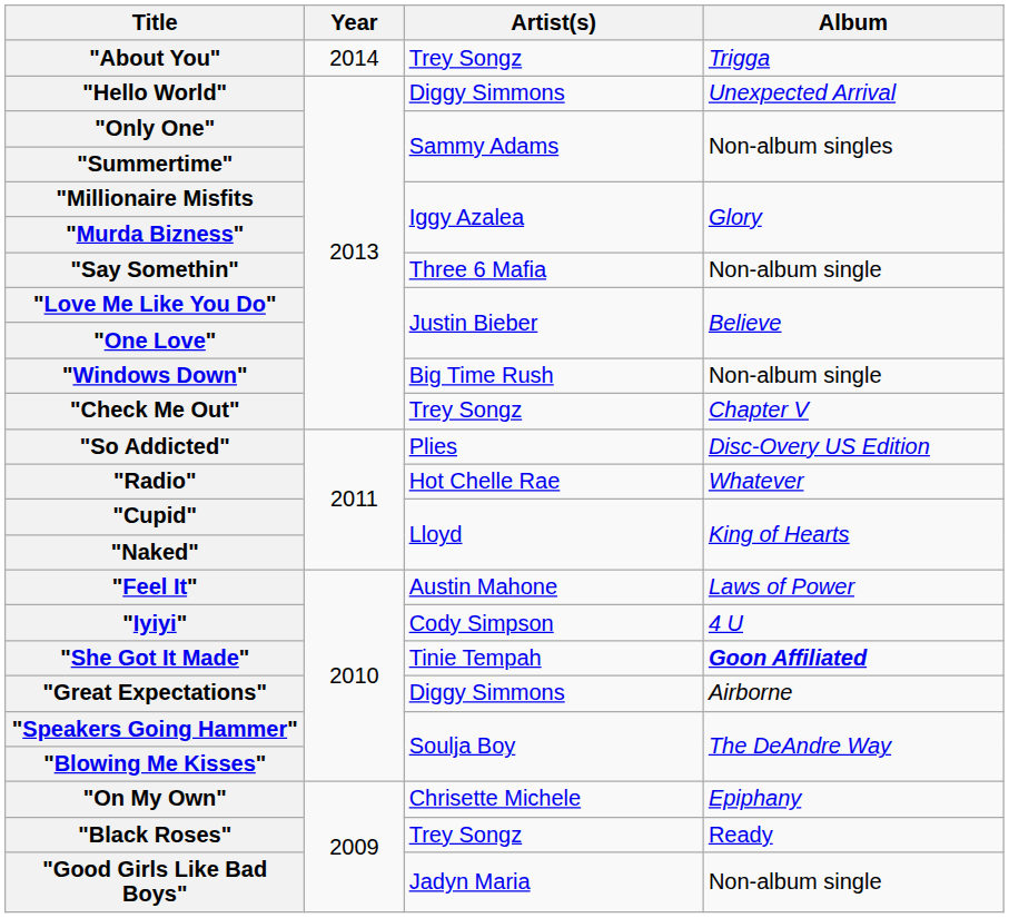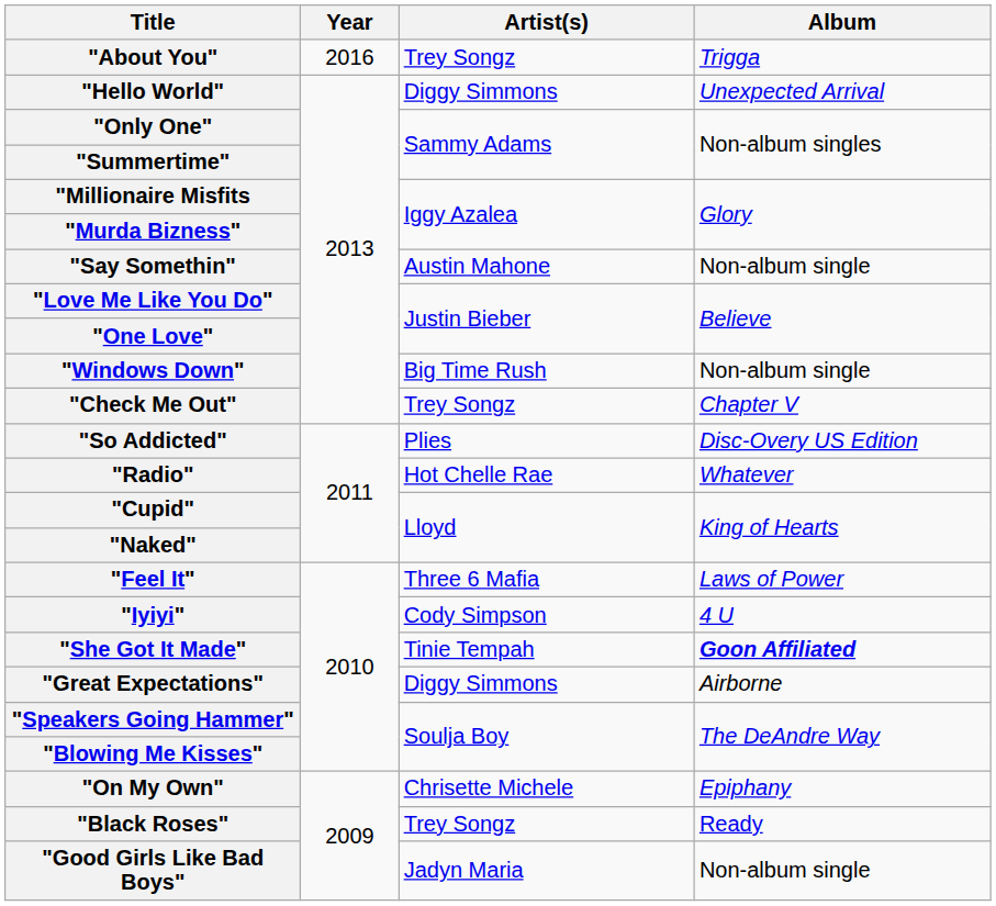 <table class="wikitable plainrowheaders" style=text-align:left;>
 <tr>
 <th scope=col style=width:13em;>Title</th>
 <th scope=col style=width:4em;>Year</th>
 <th scope=col style=width:13em;>Artist(s)</th>
 <th scope=col style=width:13em;>Album</th>
 </tr>
 <tr>
 <th scope=row>"About You"</th>
-<td style="text-align:center;">2014</td>
+<td style="text-align:center;">2016</td>
 <td><a href='#'>Trey Songz</a></td>
 <td><em><a href='#'>Trigga</a></em></td>
 </tr>
 <tr>
 <th scope=row>"Hello World"</th>
 <td rowspan=10 style=text-align:center;>2013</td>
 <td><a href='#'>Diggy Simmons</a></td>
 <td><em><a href='#'>Unexpected Arrival</a></em></td>
 </tr>
 <tr>
 <th scope=row>"Only One"</th>
 <td rowspan=2><a href='#'>Sammy Adams</a></td>
 <td rowspan=2>Non-album singles</td>
 </tr>
 <tr>
 <th scope=row>"Summertime"</th>
 </tr>
 <tr>
 <th scope="row">"Millionaire Misfits</th>
 <td rowspan=2><a href='#'>Iggy Azalea</a></td>
 <td rowspan=2><em><a href='#'>Glory</a></em></td>
 </tr>
 <tr>
 <th scope="row">"<a href='#'>Murda Bizness</a>"</th>
 </tr>
 <tr>
 <th scope=row>"Say Somethin"</th>
-<td><a href='#'>Three 6 Mafia</a></td>
+<td><a href='#'>Austin Mahone</a></td>
 <td>Non-album single</td>
 </tr>
 <tr>
 <th scope=row>"<a href='#'>Love Me Like You Do</a>"</th>
 <td rowspan=2><a href='#'>Justin Bieber</a></td>
 <td rowspan=2><em><a href='#'>Believe</a></em></td>
 </tr>
 <tr>
 <th scope=row>"<a href='#'>One Love</a>"</th>
 </tr>
 <tr>
 <th scope=row>"<a href='#'>Windows Down</a>"</th>
 <td><a href='#'>Big Time Rush</a></td>
 <td>Non-album single</td>
 </tr>
 <tr>
 <th scope=row>"Check Me Out"</th>
 <td><a href='#'>Trey Songz</a></td>
 <td><em><a href='#'>Chapter V</a></em></td>
 </tr>
 <tr>
 <th scope=row>"So Addicted"</th>
 <td rowspan=4 style=text-align:center;>2011</td>
 <td><a href='#'>Plies</a></td>
 <td><em><a href='#'>Disc-Overy US Edition</a></em></td>
 </tr>
 <tr>
 <th scope=row>"Radio"</th>
 <td><a href='#'>Hot Chelle Rae</a></td>
 <td><em><a href='#'>Whatever</a></em></td>
 </tr>
 <tr>
 <th scope=row>"Cupid"</th>
 <td rowspan=2><a href='#'>Lloyd</a></td>
 <td rowspan=2><em><a href='#'>King of Hearts</a></em></td>
 </tr>
 <tr>
 <th scope=row>"Naked"</th>
 </tr>
 <tr>
 <th scope=row>"<a href='#'>Feel It</a>"</th>
 <td rowspan=6 style=text-align:center;>2010</td>
-<td><a href='#'>Austin Mahone</a></td>
+<td><a href='#'>Three 6 Mafia</a></td>
 <td><em><a href='#'>Laws of Power</a></em></td>
 </tr>
 <tr>
 <th scope=row>"<a href='#'>Iyiyi</a>"</th>
 <td><a href='#'>Cody Simpson</a></td>
 <td><em><a href='#'>4 U</a></em></td>
 </tr>
 <tr>
 <th scope=row>"<a href='#'>She Got It Made</a>"</th>
 <td><a href='#'>Tinie Tempah</a></td>
 <td><strong><em><a href='#'>Goon Affiliated</a></em></strong></td>
 </tr>
 <tr>
 <th scope=row>"Great Expectations"</th>
 <td><a href='#'>Diggy Simmons</a></td>
 <td><em>Airborne</em></td>
 </tr>
 <tr>
 <th scope=row>"<a href='#'>Speakers Going Hammer</a>"</th>
 <td rowspan=2><a href='#'>Soulja Boy</a></td>
 <td rowspan=2><em><a href='#'>The DeAndre Way</a></em></td>
 </tr>
 <tr>
 <th scope=row>"<a href='#'>Blowing Me Kisses</a>"</th>
 </tr>
 <tr>
 <th scope=row>"On My Own"</th>
 <td rowspan=3 style=text-align:center;>2009</td>
 <td><a href='#'>Chrisette Michele</a></td>
 <td><em><a href='#'>Epiphany</a></em></td>
 </tr>
 <tr>
 <th scope=row>"Black Roses"</th>
 <td><a href='#'>Trey Songz</a></td>
 <td><a href='#'>Ready</a></td>
 </tr>
 <tr>
 <th scope=row>"Good Girls Like Bad Boys"</th>
 <td><a href='#'>Jadyn Maria</a></td>
 <td>Non-album single</td>
 </tr>
 </table>
